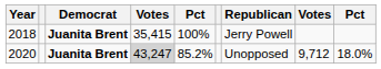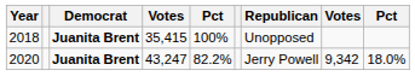 <table class="wikitable" style="margin:0.5em ; font-size:95%">
 <tr>
 <th>Year</th>
 <th></th>
 <th>Democrat</th>
 <th>Votes</th>
 <th>Pct</th>
 <th></th>
 <th>Republican</th>
 <th>Votes</th>
 <th>Pct</th>
 </tr>
 <tr>
 <td>2018</td>
 <td></td>
 <td><strong>Juanita Brent</strong></td>
 <td>35,415</td>
 <td>100%</td>
 <td></td>
-<td>Jerry Powell</td>
+<td>Unopposed</td>
 <td></td>
 <td></td>
 </tr>
 <tr>
 <td>2020</td>
 <td></td>
 <td><strong>Juanita Brent</strong></td>
-<td style="background: lightgrey;">43,247</td>
-<td>85.2%</td>
+<td>43,247</td>
+<td>82.2%</td>
 <td></td>
-<td>Unopposed</td>
-<td>9,712</td>
+<td>Jerry Powell</td>
+<td>9,342</td>
 <td>18.0%</td>
 </tr>
 </table>
